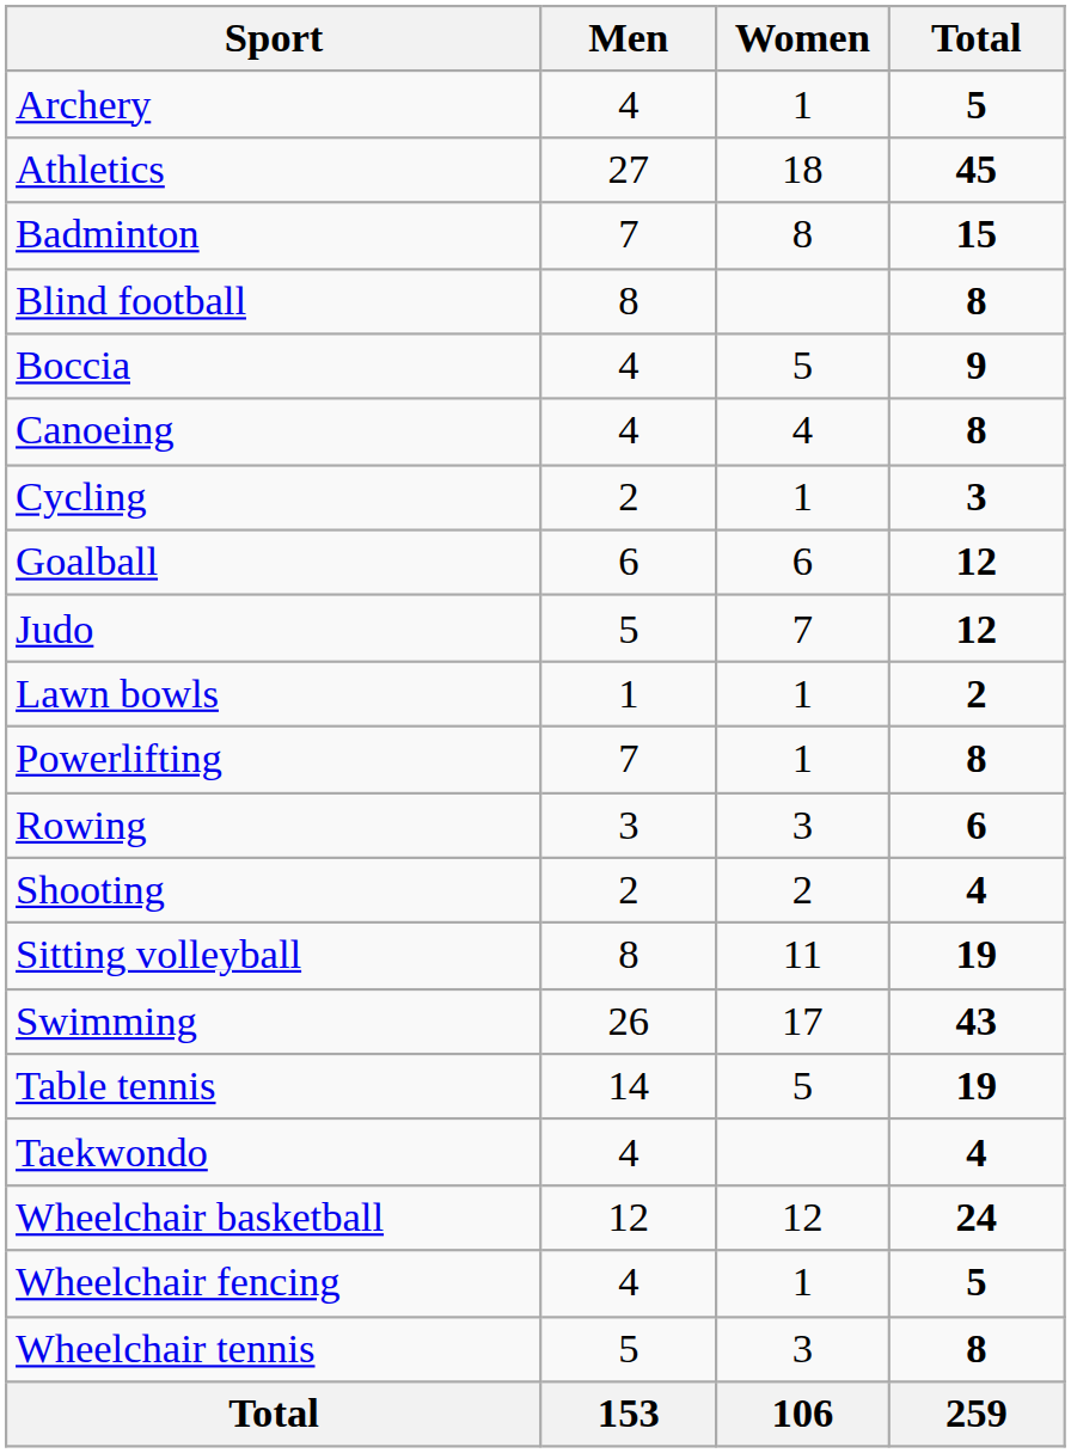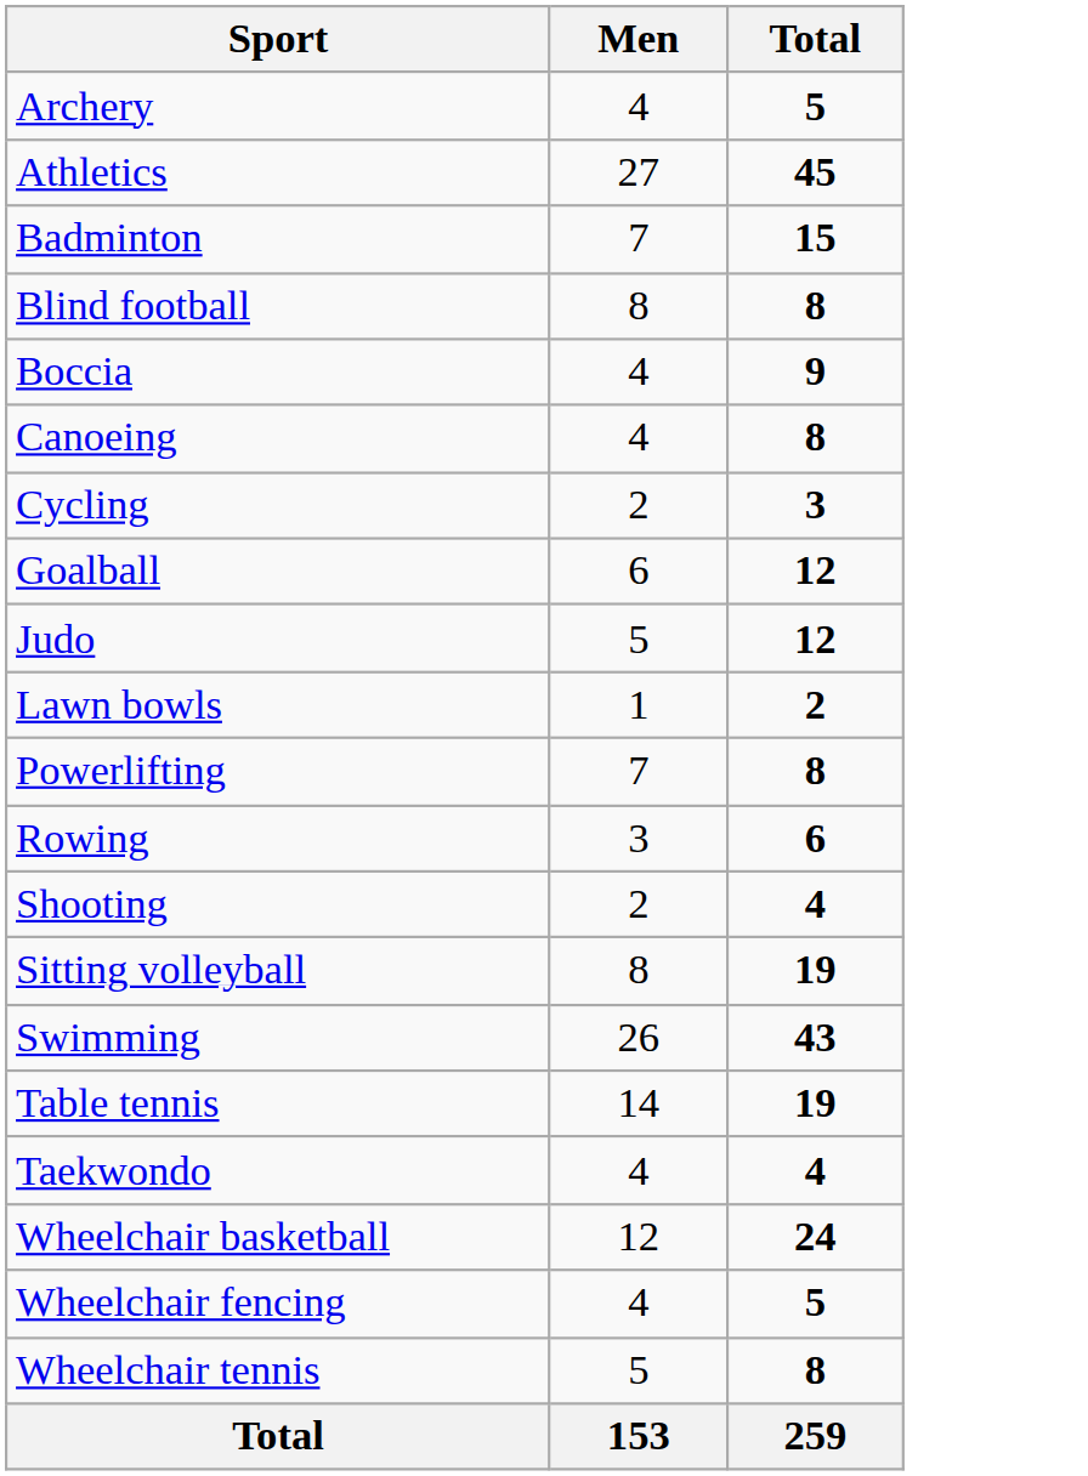 <table class="wikitable" style="text-align:center;">
 <tr>
 <th width=200>Sport</th>
 <th width=60>Men</th>
-<th width=60>Women</th>
 <th width=60>Total</th>
 </tr>
 <tr>
 <td align=left><a href='#'>Archery</a></td>
 <td>4</td>
-<td>1</td>
 <td><strong>5</strong></td>
 </tr>
 <tr>
 <td align=left><a href='#'>Athletics</a></td>
 <td>27</td>
-<td>18</td>
 <td><strong>45</strong></td>
 </tr>
 <tr>
 <td align=left><a href='#'>Badminton</a></td>
 <td>7</td>
-<td>8</td>
 <td><strong>15</strong></td>
 </tr>
 <tr>
 <td align=left><a href='#'>Blind football</a></td>
 <td>8</td>
-<td></td>
 <td><strong>8</strong></td>
 </tr>
 <tr>
 <td align=left><a href='#'>Boccia</a></td>
 <td>4</td>
-<td>5</td>
 <td><strong>9</strong></td>
 </tr>
 <tr>
 <td align=left><a href='#'>Canoeing</a></td>
-<td>4</td>
 <td>4</td>
 <td><strong>8</strong></td>
 </tr>
 <tr>
 <td align=left><a href='#'>Cycling</a></td>
 <td>2</td>
-<td>1</td>
 <td><strong>3</strong></td>
 </tr>
 <tr>
 <td align=left><a href='#'>Goalball</a></td>
-<td>6</td>
 <td>6</td>
 <td><strong>12</strong></td>
 </tr>
 <tr>
 <td align=left><a href='#'>Judo</a></td>
 <td>5</td>
-<td>7</td>
 <td><strong>12</strong></td>
 </tr>
 <tr>
 <td align=left><a href='#'>Lawn bowls</a></td>
-<td>1</td>
 <td>1</td>
 <td><strong>2</strong></td>
 </tr>
 <tr>
 <td align=left><a href='#'>Powerlifting</a></td>
 <td>7</td>
-<td>1</td>
 <td><strong>8</strong></td>
 </tr>
 <tr>
 <td align=left><a href='#'>Rowing</a></td>
-<td>3</td>
 <td>3</td>
 <td><strong>6</strong></td>
 </tr>
 <tr>
 <td align=left><a href='#'>Shooting</a></td>
 <td>2</td>
-<td>2</td>
 <td><strong>4</strong></td>
 </tr>
 <tr>
 <td align=left><a href='#'>Sitting volleyball</a></td>
 <td>8</td>
-<td>11</td>
 <td><strong>19</strong></td>
 </tr>
 <tr>
 <td align=left><a href='#'>Swimming</a></td>
 <td>26</td>
-<td>17</td>
 <td><strong>43</strong></td>
 </tr>
 <tr>
 <td align=left><a href='#'>Table tennis</a></td>
 <td>14</td>
-<td>5</td>
 <td><strong>19</strong></td>
 </tr>
 <tr>
 <td align=left><a href='#'>Taekwondo</a></td>
 <td>4</td>
-<td></td>
 <td><strong>4</strong></td>
 </tr>
 <tr>
 <td align=left><a href='#'>Wheelchair basketball</a></td>
-<td>12</td>
 <td>12</td>
 <td><strong>24</strong></td>
 </tr>
 <tr>
 <td align=left><a href='#'>Wheelchair fencing</a></td>
 <td>4</td>
-<td>1</td>
 <td><strong>5</strong></td>
 </tr>
 <tr>
 <td align=left><a href='#'>Wheelchair tennis</a></td>
 <td>5</td>
-<td>3</td>
 <td><strong>8</strong></td>
 </tr>
 <tr>
 <th>Total</th>
 <th>153</th>
-<th>106</th>
 <th>259</th>
 </tr>
 </table>
